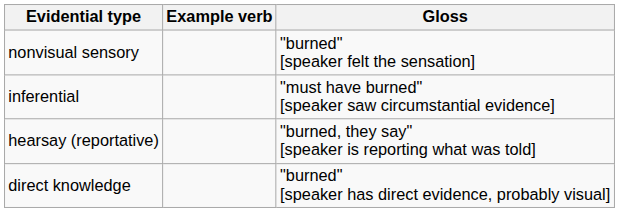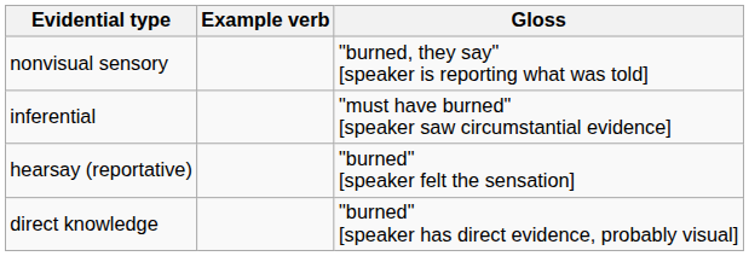 <table class="wikitable" align="center">
 <tr>
 <th>Evidential type</th>
 <th>Example verb</th>
 <th>Gloss</th>
 </tr>
 <tr>
 <td>nonvisual sensory</td>
 <td></td>
-<td>"burned"<br>[speaker felt the sensation]</td>
+<td>"burned, they say"<br>[speaker is reporting what was told]</td>
 </tr>
 <tr>
 <td>inferential</td>
 <td></td>
 <td>"must have burned"<br>[speaker saw circumstantial evidence]</td>
 </tr>
 <tr>
 <td>hearsay (reportative)</td>
 <td></td>
-<td>"burned, they say"<br>[speaker is reporting what was told]</td>
+<td>"burned"<br>[speaker felt the sensation]</td>
 </tr>
 <tr>
 <td>direct knowledge</td>
 <td></td>
 <td>"burned"<br>[speaker has direct evidence, probably visual]</td>
 </tr>
 </table>
